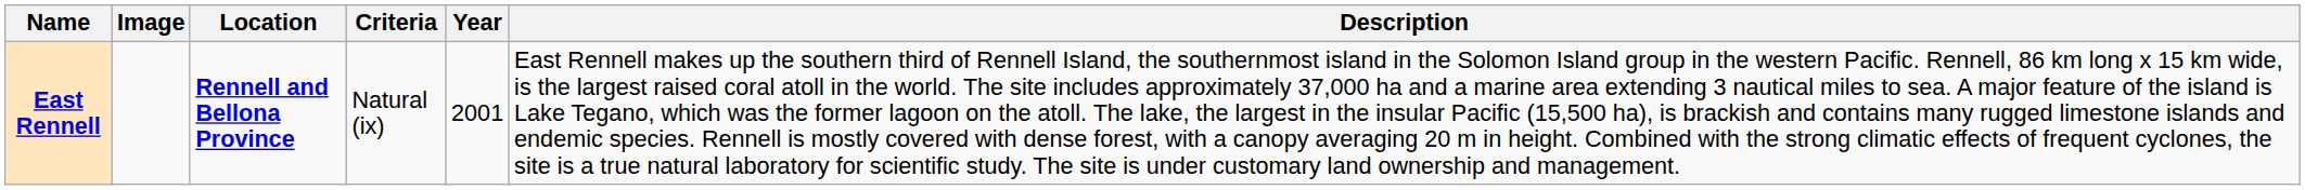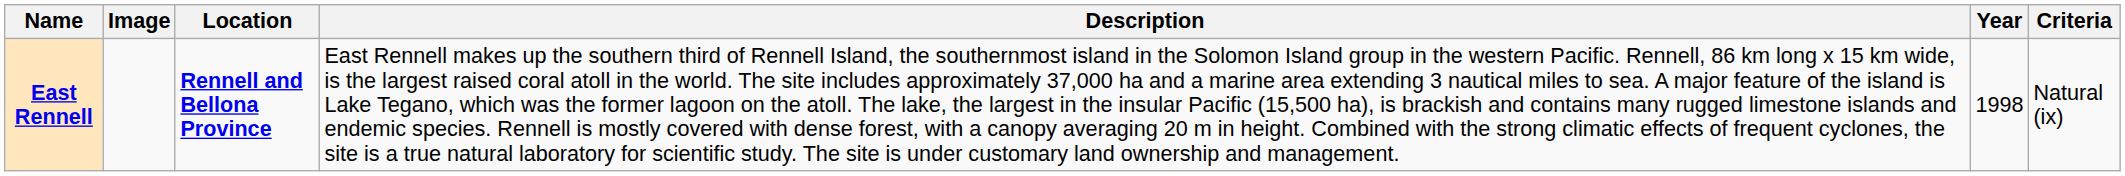 <table class="wikitable sortable">
 <tr>
 <th>Name</th>
 <th>Image</th>
 <th>Location</th>
+<th><strong>Description</strong></th>
+<th>Year</th>
 <th>Criteria</th>
-<th>Year</th>
-<th><strong>Description</strong></th>
 </tr>
 <tr>
 <th scope="row" style="background:#ffe6bd;"><a href='#'>East Rennell</a></th>
 <td></td>
 <td><strong><a href='#'>Rennell and Bellona Province </a><br></strong></td>
+<td>East Rennell makes up the southern third of Rennell Island, the southernmost island in the Solomon Island group in the western Pacific. Rennell, 86 km long x 15 km wide, is the largest raised coral atoll in the world. The site includes approximately 37,000 ha and a marine area extending 3 nautical miles to sea. A major feature of the island is Lake Tegano, which was the former lagoon on the atoll. The lake, the largest in the insular Pacific (15,500 ha), is brackish and contains many rugged limestone islands and endemic species. Rennell is mostly covered with dense forest, with a canopy averaging 20 m in height. Combined with the strong climatic effects of frequent cyclones, the site is a true natural laboratory for scientific study. The site is under customary land ownership and management.</td>
+<td>1998</td>
 <td>Natural (ix)</td>
-<td>2001</td>
-<td>East Rennell makes up the southern third of Rennell Island, the southernmost island in the Solomon Island group in the western Pacific. Rennell, 86 km long x 15 km wide, is the largest raised coral atoll in the world. The site includes approximately 37,000 ha and a marine area extending 3 nautical miles to sea. A major feature of the island is Lake Tegano, which was the former lagoon on the atoll. The lake, the largest in the insular Pacific (15,500 ha), is brackish and contains many rugged limestone islands and endemic species. Rennell is mostly covered with dense forest, with a canopy averaging 20 m in height. Combined with the strong climatic effects of frequent cyclones, the site is a true natural laboratory for scientific study. The site is under customary land ownership and management.</td>
 </tr>
 </table>
